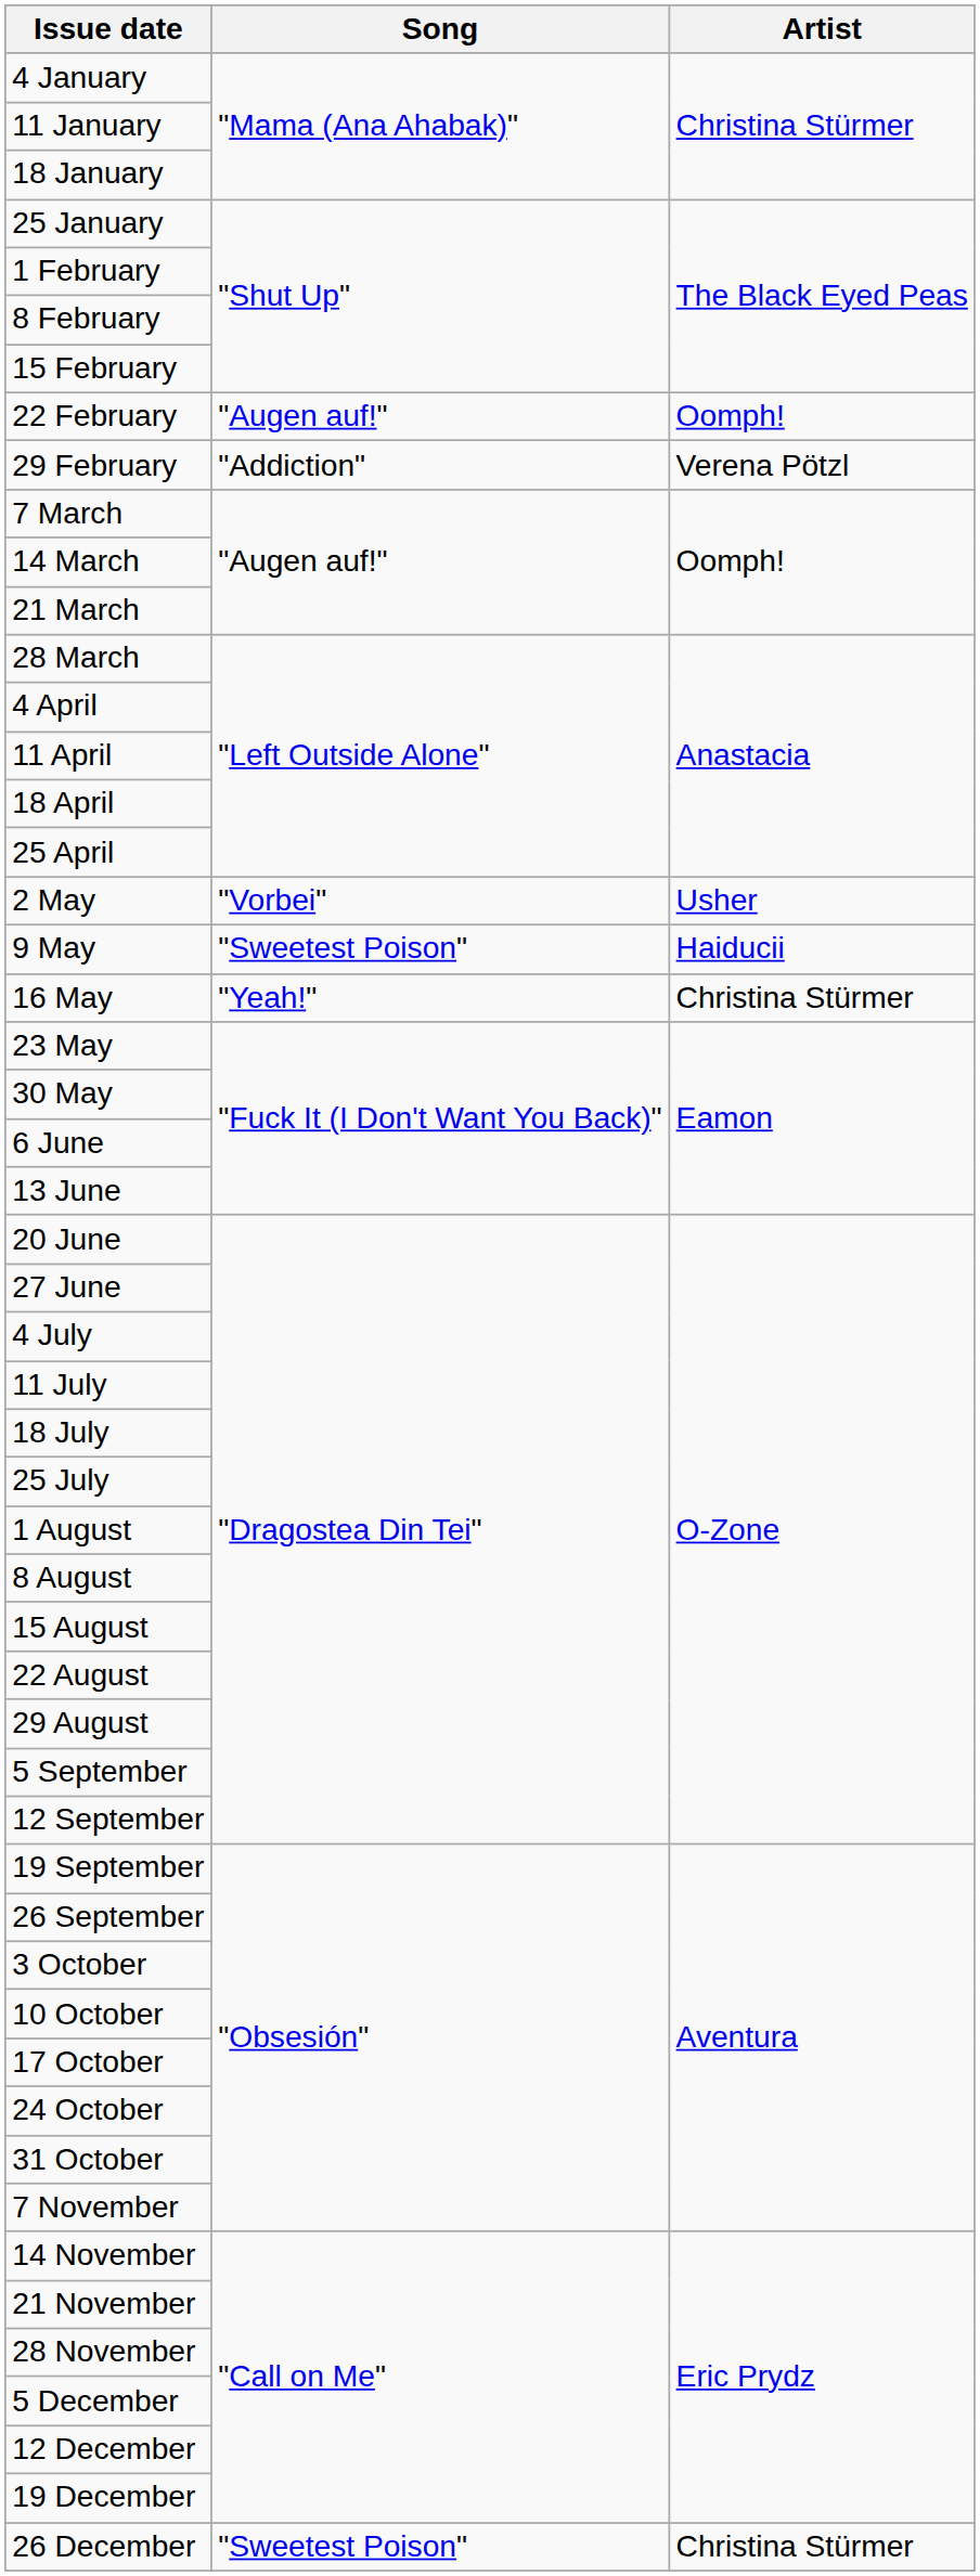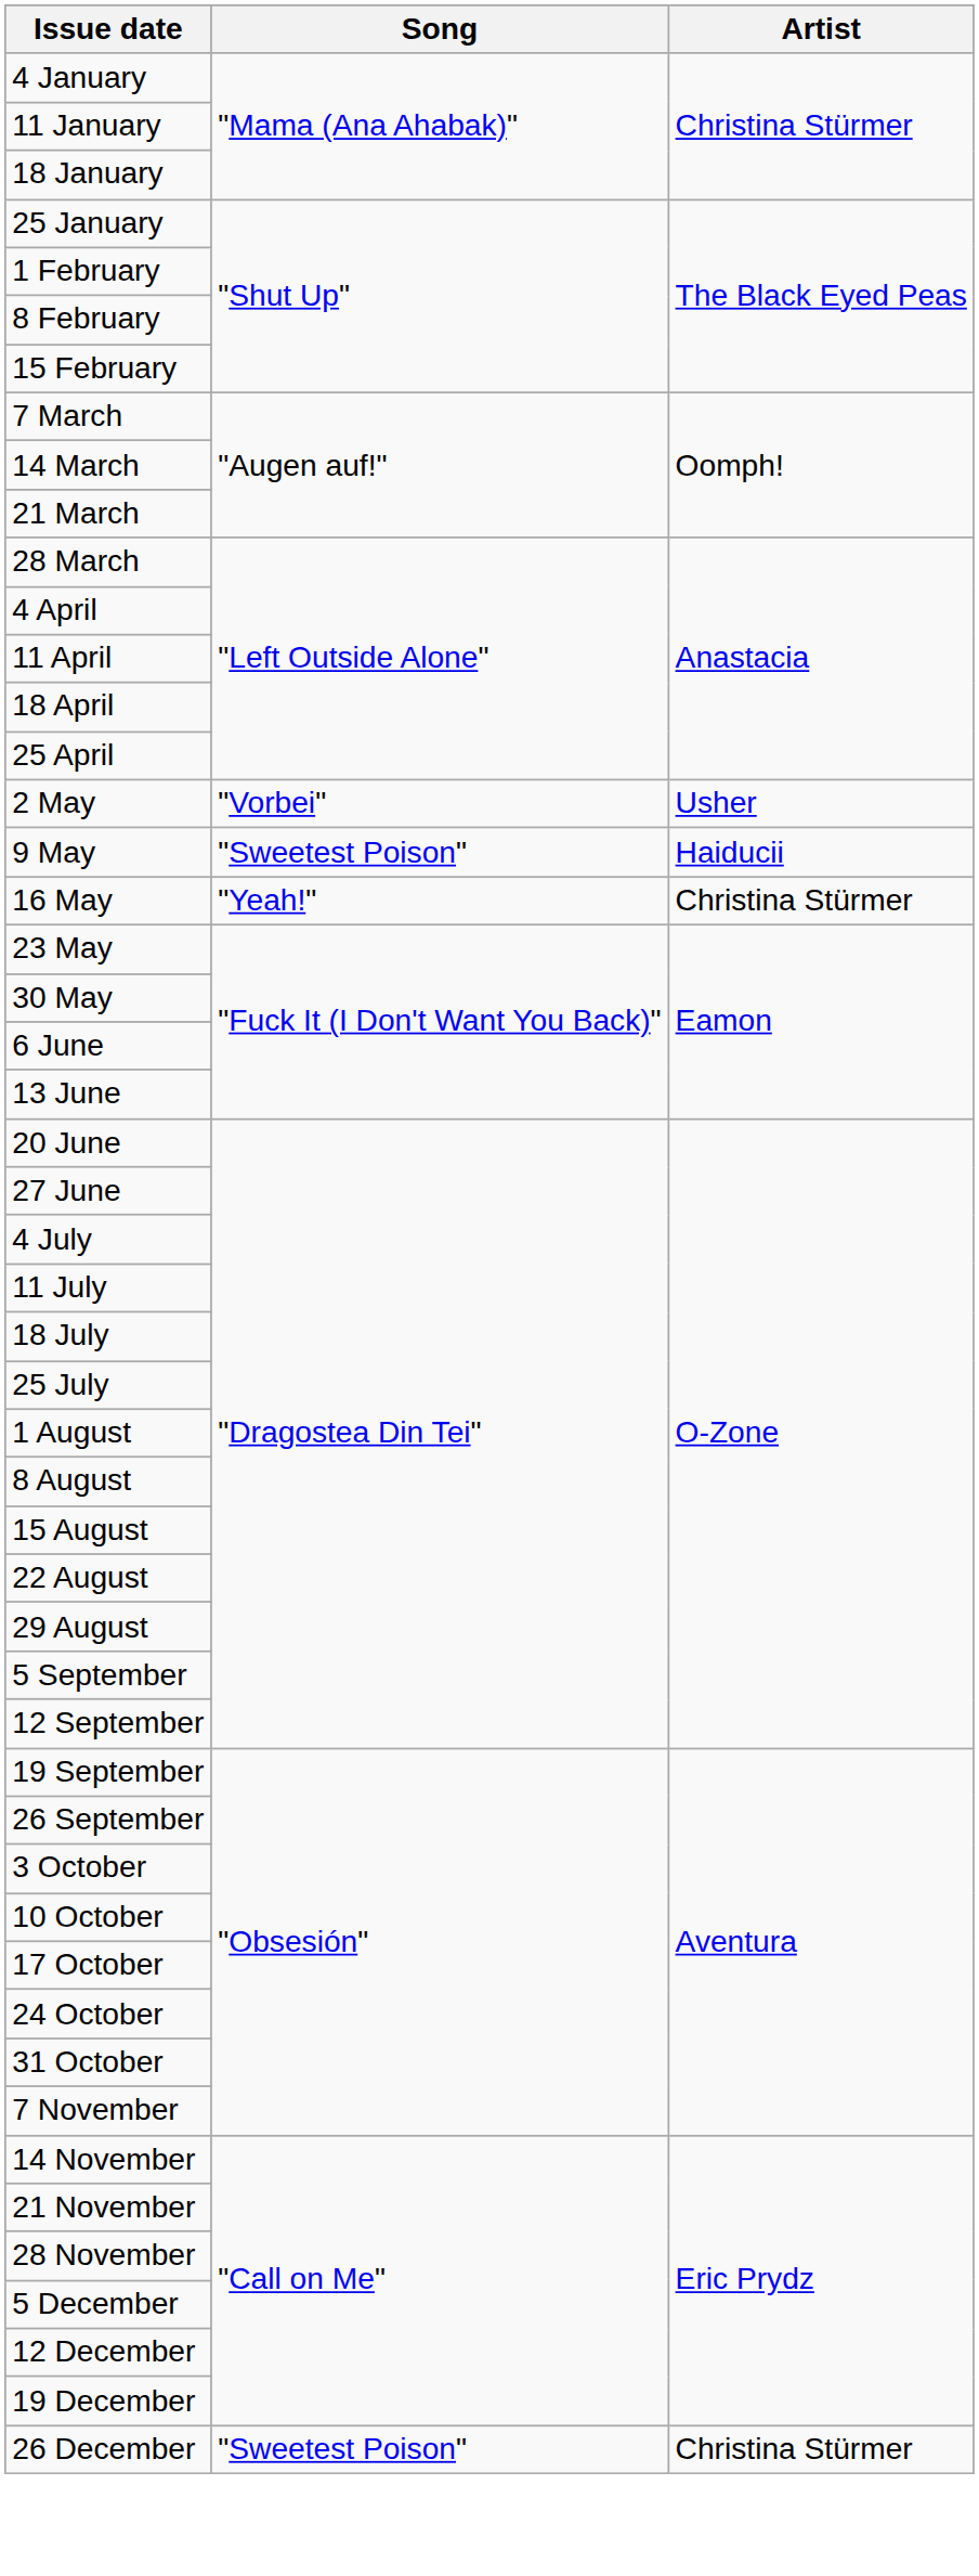 <table class=wikitable>
 <tr>
 <th>Issue date</th>
 <th>Song</th>
 <th>Artist</th>
 </tr>
 <tr>
 <td>4 January</td>
 <td rowspan=3>"<a href='#'>Mama (Ana Ahabak)</a>"</td>
 <td rowspan=3><a href='#'>Christina Stürmer</a></td>
 </tr>
 <tr>
 <td>11 January</td>
 </tr>
 <tr>
 <td>18 January</td>
 </tr>
 <tr>
 <td>25 January</td>
 <td rowspan=4>"<a href='#'>Shut Up</a>"</td>
 <td rowspan=4><a href='#'>The Black Eyed Peas</a></td>
 </tr>
 <tr>
 <td>1 February</td>
 </tr>
 <tr>
 <td>8 February</td>
 </tr>
 <tr>
 <td>15 February</td>
-</tr>
-<tr>
-<td>22 February</td>
-<td>"<a href='#'>Augen auf!</a>"</td>
-<td><a href='#'>Oomph!</a></td>
-</tr>
-<tr>
-<td>29 February</td>
-<td>"Addiction"</td>
-<td>Verena Pötzl</td>
 </tr>
 <tr>
 <td>7 March</td>
 <td rowspan=3>"Augen auf!"</td>
 <td rowspan=3>Oomph!</td>
 </tr>
 <tr>
 <td>14 March</td>
 </tr>
 <tr>
 <td>21 March</td>
 </tr>
 <tr>
 <td>28 March</td>
 <td rowspan=5>"<a href='#'>Left Outside Alone</a>"</td>
 <td rowspan=5><a href='#'>Anastacia</a></td>
 </tr>
 <tr>
 <td>4 April</td>
 </tr>
 <tr>
 <td>11 April</td>
 </tr>
 <tr>
 <td>18 April</td>
 </tr>
 <tr>
 <td>25 April</td>
 </tr>
 <tr>
 <td>2 May</td>
 <td>"<a href='#'>Vorbei</a>"</td>
 <td><a href='#'>Usher</a></td>
 </tr>
 <tr>
 <td>9 May</td>
 <td>"<a href='#'>Sweetest Poison</a>"</td>
 <td><a href='#'>Haiducii</a></td>
 </tr>
 <tr>
 <td>16 May</td>
 <td>"<a href='#'>Yeah!</a>"</td>
 <td>Christina Stürmer</td>
 </tr>
 <tr>
 <td>23 May</td>
 <td rowspan=4>"<a href='#'>Fuck It (I Don't Want You Back)</a>"</td>
 <td rowspan=4><a href='#'>Eamon</a></td>
 </tr>
 <tr>
 <td>30 May</td>
 </tr>
 <tr>
 <td>6 June</td>
 </tr>
 <tr>
 <td>13 June</td>
 </tr>
 <tr>
 <td>20 June</td>
 <td rowspan=13>"<a href='#'>Dragostea Din Tei</a>"</td>
 <td rowspan=13><a href='#'>O-Zone</a></td>
 </tr>
 <tr>
 <td>27 June</td>
 </tr>
 <tr>
 <td>4 July</td>
 </tr>
 <tr>
 <td>11 July</td>
 </tr>
 <tr>
 <td>18 July</td>
 </tr>
 <tr>
 <td>25 July</td>
 </tr>
 <tr>
 <td>1 August</td>
 </tr>
 <tr>
 <td>8 August</td>
 </tr>
 <tr>
 <td>15 August</td>
 </tr>
 <tr>
 <td>22 August</td>
 </tr>
 <tr>
 <td>29 August</td>
 </tr>
 <tr>
 <td>5 September</td>
 </tr>
 <tr>
 <td>12 September</td>
 </tr>
 <tr>
 <td>19 September</td>
 <td rowspan=8>"<a href='#'>Obsesión</a>"</td>
 <td rowspan=8><a href='#'>Aventura</a></td>
 </tr>
 <tr>
 <td>26 September</td>
 </tr>
 <tr>
 <td>3 October</td>
 </tr>
 <tr>
 <td>10 October</td>
 </tr>
 <tr>
 <td>17 October</td>
 </tr>
 <tr>
 <td>24 October</td>
 </tr>
 <tr>
 <td>31 October</td>
 </tr>
 <tr>
 <td>7 November</td>
 </tr>
 <tr>
 <td>14 November</td>
 <td rowspan=6>"<a href='#'>Call on Me</a>"</td>
 <td rowspan=6><a href='#'>Eric Prydz</a></td>
 </tr>
 <tr>
 <td>21 November</td>
 </tr>
 <tr>
 <td>28 November</td>
 </tr>
 <tr>
 <td>5 December</td>
 </tr>
 <tr>
 <td>12 December</td>
 </tr>
 <tr>
 <td>19 December</td>
 </tr>
 <tr>
 <td>26 December</td>
 <td>"<a href='#'>Sweetest Poison</a>"</td>
 <td>Christina Stürmer</td>
 </tr>
 </table>
